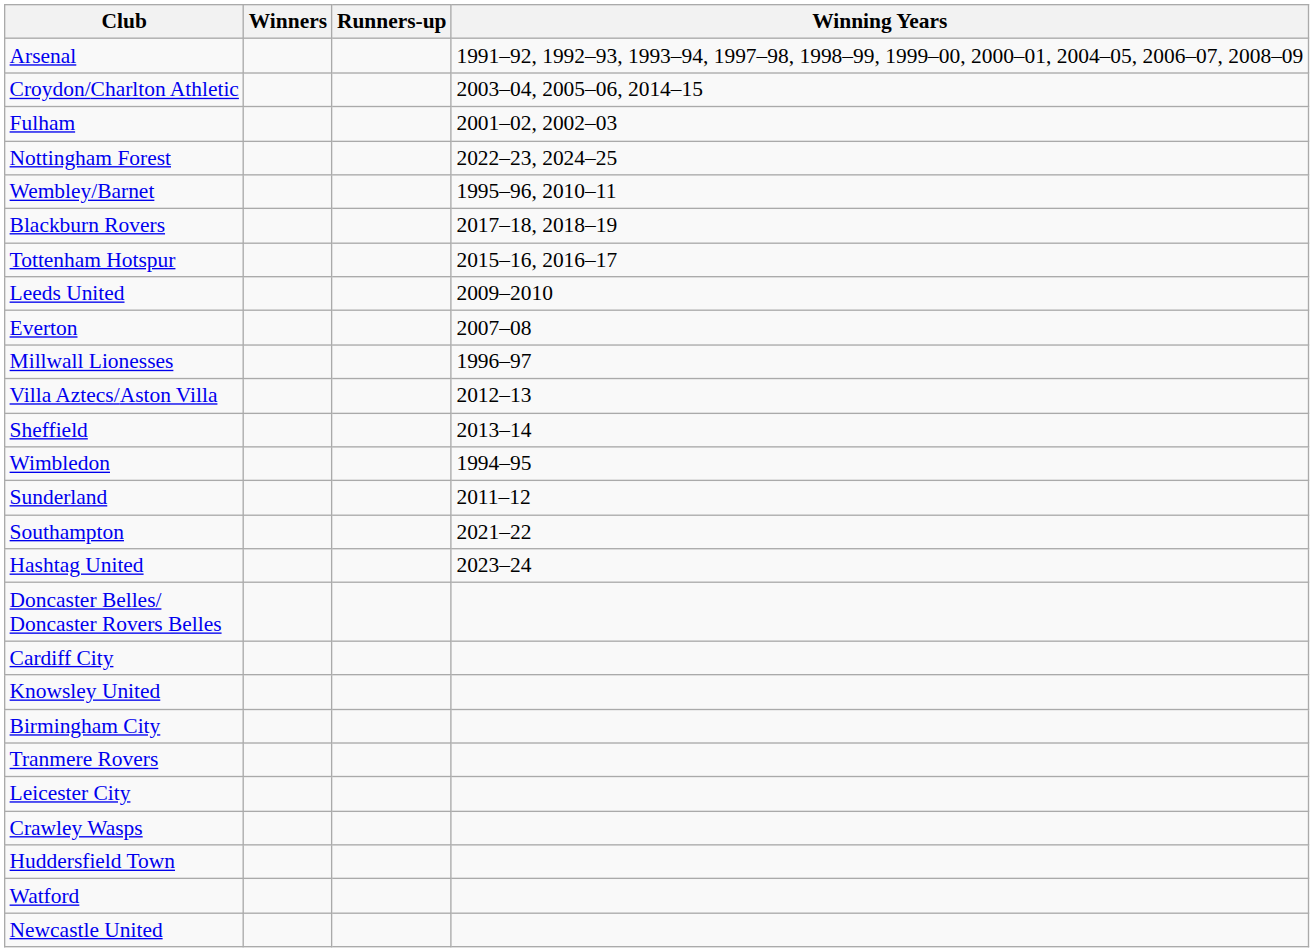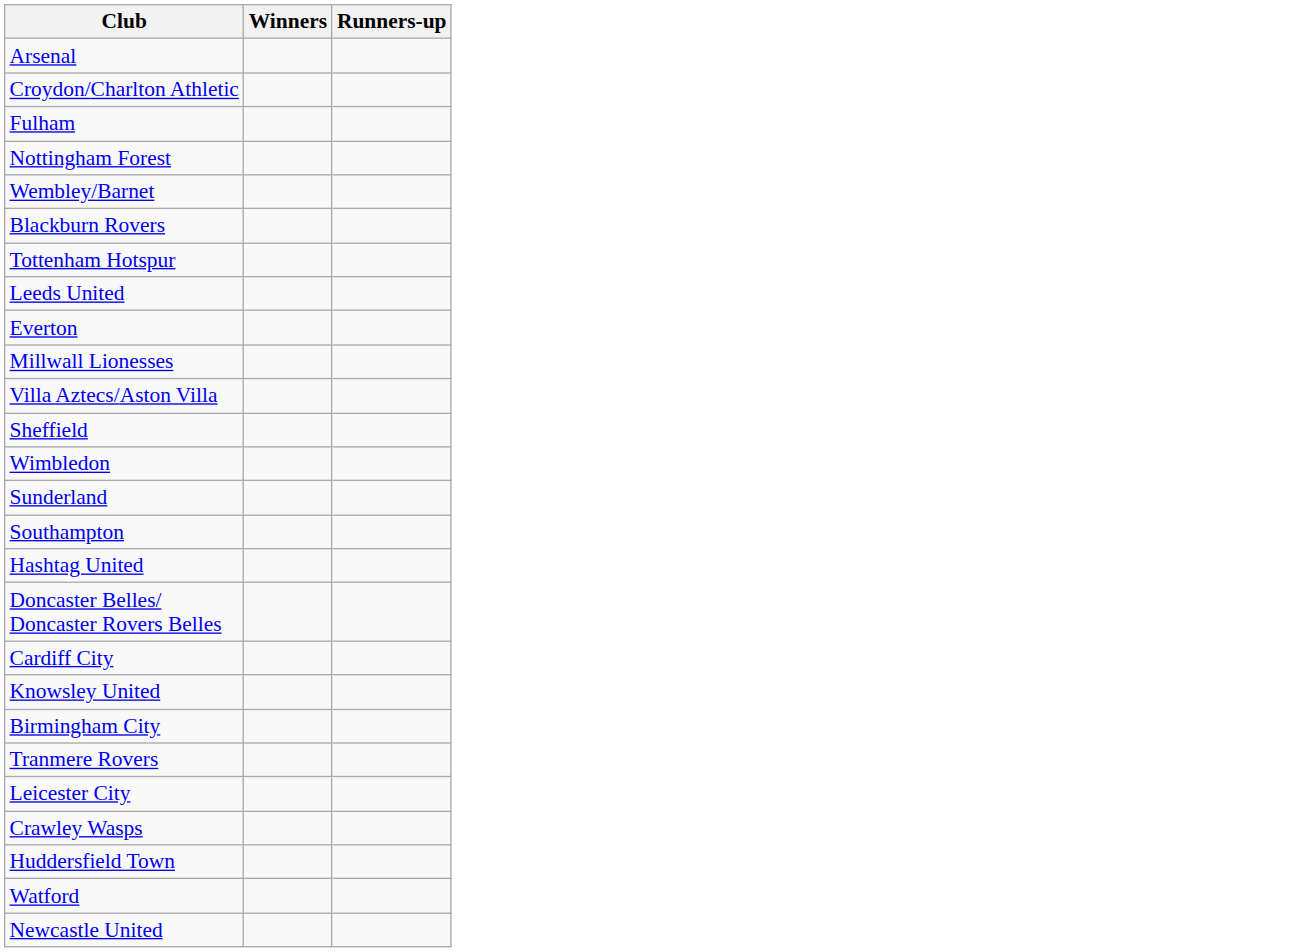 <table class="wikitable">
 <tr>
 <th>Club</th>
 <th>Winners</th>
 <th>Runners-up</th>
-<th>Winning Years</th>
 </tr>
 <tr>
 <td><a href='#'>Arsenal</a></td>
 <td></td>
 <td></td>
-<td>1991–92, 1992–93, 1993–94, 1997–98, 1998–99, 1999–00, 2000–01, 2004–05, 2006–07, 2008–09</td>
 </tr>
 <tr>
 <td><a href='#'>Croydon/<wbr>Charlton Athletic</a></td>
 <td></td>
 <td></td>
-<td>2003–04, 2005–06, 2014–15</td>
 </tr>
 <tr>
 <td><a href='#'>Fulham</a></td>
 <td></td>
 <td></td>
-<td>2001–02, 2002–03</td>
 </tr>
 <tr>
 <td><a href='#'>Nottingham Forest</a></td>
 <td></td>
 <td></td>
-<td>2022–23, 2024–25</td>
 </tr>
 <tr>
 <td><a href='#'>Wembley/Barnet</a></td>
 <td></td>
 <td></td>
-<td>1995–96, 2010–11</td>
 </tr>
 <tr>
 <td><a href='#'>Blackburn Rovers</a></td>
 <td></td>
 <td></td>
-<td>2017–18, 2018–19</td>
 </tr>
 <tr>
 <td><a href='#'>Tottenham Hotspur</a></td>
 <td></td>
 <td></td>
-<td>2015–16, 2016–17</td>
 </tr>
 <tr>
 <td><a href='#'>Leeds United</a></td>
 <td></td>
 <td></td>
-<td>2009–2010</td>
 </tr>
 <tr>
 <td><a href='#'>Everton</a></td>
 <td></td>
 <td></td>
-<td>2007–08</td>
 </tr>
 <tr>
 <td><a href='#'>Millwall Lionesses</a></td>
 <td></td>
 <td></td>
-<td>1996–97</td>
 </tr>
 <tr>
 <td><a href='#'>Villa Aztecs/<wbr>Aston Villa</a></td>
 <td></td>
 <td></td>
-<td>2012–13</td>
 </tr>
 <tr>
 <td><a href='#'>Sheffield</a></td>
 <td></td>
 <td></td>
-<td>2013–14</td>
 </tr>
 <tr>
 <td><a href='#'>Wimbledon</a></td>
 <td></td>
 <td></td>
-<td>1994–95</td>
 </tr>
 <tr>
 <td><a href='#'>Sunderland</a></td>
 <td></td>
 <td></td>
-<td>2011–12</td>
 </tr>
 <tr>
 <td><a href='#'>Southampton</a></td>
 <td></td>
 <td></td>
-<td>2021–22</td>
 </tr>
 <tr>
 <td><a href='#'>Hashtag United</a></td>
 <td></td>
 <td></td>
-<td>2023–24</td>
 </tr>
 <tr>
 <td><a href='#'>Doncaster Belles/<br>Doncaster Rovers Belles</a></td>
-<td></td>
 <td></td>
 <td></td>
 </tr>
 <tr>
 <td><a href='#'>Cardiff City</a></td>
 <td></td>
 <td></td>
-<td></td>
 </tr>
 <tr>
 <td><a href='#'>Knowsley United</a></td>
-<td></td>
 <td></td>
 <td></td>
 </tr>
 <tr>
 <td><a href='#'>Birmingham City</a></td>
 <td></td>
 <td></td>
-<td></td>
 </tr>
 <tr>
 <td><a href='#'>Tranmere Rovers</a></td>
-<td></td>
 <td></td>
 <td></td>
 </tr>
 <tr>
 <td><a href='#'>Leicester City</a></td>
 <td></td>
 <td></td>
-<td></td>
 </tr>
 <tr>
 <td><a href='#'>Crawley Wasps</a></td>
-<td></td>
 <td></td>
 <td></td>
 </tr>
 <tr>
 <td><a href='#'>Huddersfield Town</a></td>
 <td></td>
 <td></td>
-<td></td>
 </tr>
 <tr>
 <td><a href='#'>Watford</a></td>
-<td></td>
 <td></td>
 <td></td>
 </tr>
 <tr>
 <td><a href='#'>Newcastle United</a></td>
 <td></td>
 <td></td>
-<td></td>
 </tr>
 </table>
